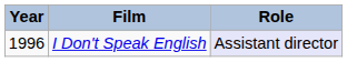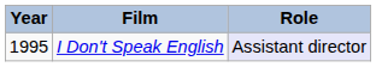 <table class="wikitable" style="font-size:100%;">
 <tr>
 <th style="background:#B0C4DE;">Year</th>
 <th style="background:#B0C4DE;">Film</th>
 <th style="background:#B0C4DE;">Role</th>
 </tr>
 <tr>
-<td>1996</td>
+<td>1995</td>
 <td><em><a href='#'>I Don't Speak English</a></em></td>
 <td style="background: lavender;">Assistant director</td>
 </tr>
 </table>
